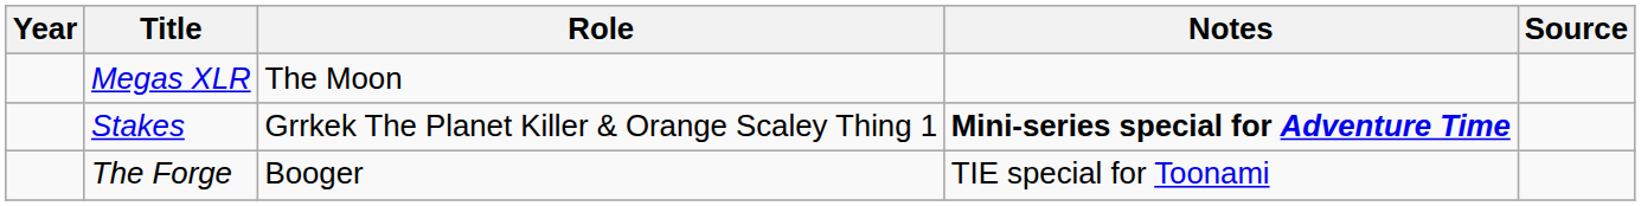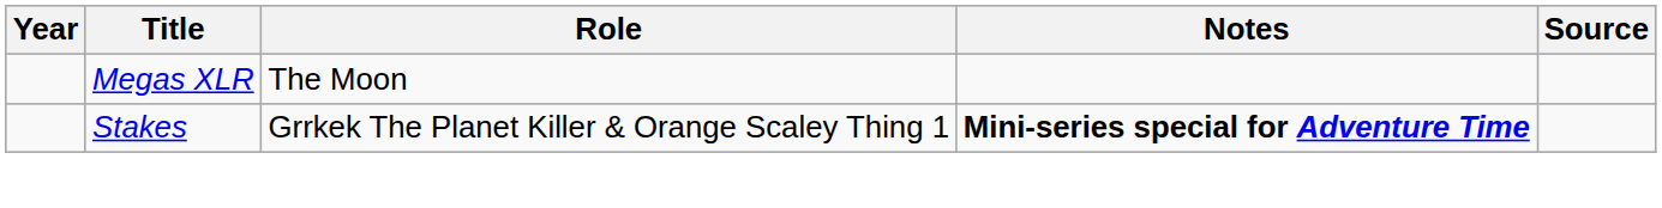 <table class="wikitable sortable plainrowheaders">
 <tr>
 <th>Year</th>
 <th>Title</th>
 <th>Role</th>
 <th class="unsortable">Notes</th>
 <th class="unsortable">Source</th>
 </tr>
 <tr>
 <td></td>
 <td><em><a href='#'>Megas XLR</a></em></td>
 <td>The Moon</td>
 <td></td>
 <td></td>
 </tr>
 <tr>
 <td></td>
 <td><em><a href='#'>Stakes</a></em></td>
 <td>Grrkek The Planet Killer & Orange Scaley Thing 1</td>
 <td><strong>Mini-series special for <em><a href='#'>Adventure Time</a></em></strong></td>
 <td></td>
 </tr>
-<tr>
-<td></td>
-<td><em>The Forge</em></td>
-<td>Booger</td>
-<td>TIE special for <a href='#'>Toonami</a></td>
-<td></td>
-</tr>
 </table>
